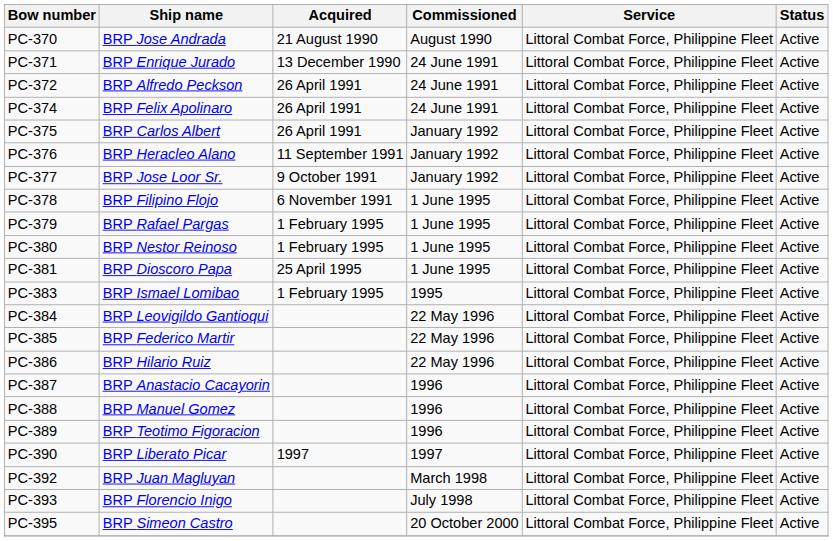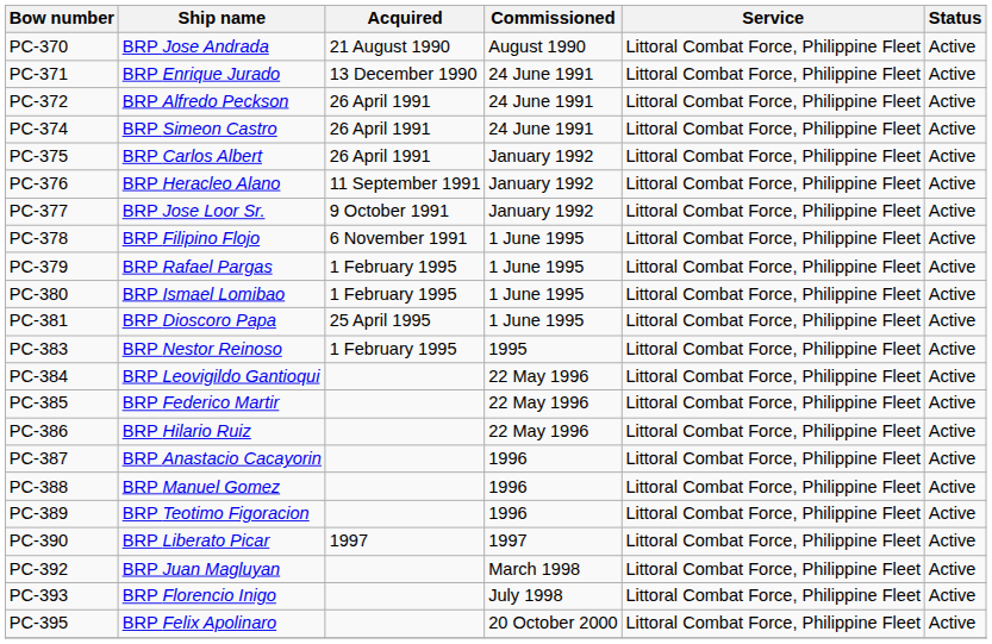 <table class="wikitable">
 <tr>
 <th>Bow number</th>
 <th>Ship name</th>
 <th>Acquired</th>
 <th>Commissioned</th>
 <th>Service</th>
 <th>Status</th>
 </tr>
 <tr>
 <td>PC-370</td>
 <td><a href='#'>BRP <em>Jose Andrada</em></a></td>
 <td>21 August 1990</td>
 <td>August 1990</td>
 <td>Littoral Combat Force, Philippine Fleet</td>
 <td>Active</td>
 </tr>
 <tr>
 <td>PC-371</td>
 <td><a href='#'>BRP <em>Enrique Jurado</em></a></td>
 <td>13 December 1990</td>
 <td>24 June 1991</td>
 <td>Littoral Combat Force, Philippine Fleet</td>
 <td>Active</td>
 </tr>
 <tr>
 <td>PC-372</td>
 <td><a href='#'>BRP <em>Alfredo Peckson</em></a></td>
 <td>26 April 1991</td>
 <td>24 June 1991</td>
 <td>Littoral Combat Force, Philippine Fleet</td>
 <td>Active</td>
 </tr>
 <tr>
 <td>PC-374</td>
-<td><a href='#'>BRP <em>Felix Apolinaro</em></a></td>
+<td><a href='#'>BRP <em>Simeon Castro</em></a></td>
 <td>26 April 1991</td>
 <td>24 June 1991</td>
 <td>Littoral Combat Force, Philippine Fleet</td>
 <td>Active</td>
 </tr>
 <tr>
 <td>PC-375</td>
 <td><a href='#'>BRP <em>Carlos Albert</em></a></td>
 <td>26 April 1991</td>
 <td>January 1992</td>
 <td>Littoral Combat Force, Philippine Fleet</td>
 <td>Active</td>
 </tr>
 <tr>
 <td>PC-376</td>
 <td><a href='#'>BRP <em>Heracleo Alano</em></a></td>
 <td>11 September 1991</td>
 <td>January 1992</td>
 <td>Littoral Combat Force, Philippine Fleet</td>
 <td>Active</td>
 </tr>
 <tr>
 <td>PC-377</td>
 <td><a href='#'>BRP <em>Jose Loor Sr.</em></a></td>
 <td>9 October 1991</td>
 <td>January 1992</td>
 <td>Littoral Combat Force, Philippine Fleet</td>
 <td>Active</td>
 </tr>
 <tr>
 <td>PC-378</td>
 <td><a href='#'>BRP <em>Filipino Flojo</em></a></td>
 <td>6 November 1991</td>
 <td>1 June 1995</td>
 <td>Littoral Combat Force, Philippine Fleet</td>
 <td>Active</td>
 </tr>
 <tr>
 <td>PC-379</td>
 <td><a href='#'>BRP <em>Rafael Pargas</em></a></td>
 <td>1 February 1995</td>
 <td>1 June 1995</td>
 <td>Littoral Combat Force, Philippine Fleet</td>
 <td>Active</td>
 </tr>
 <tr>
 <td>PC-380</td>
-<td><a href='#'>BRP <em>Nestor Reinoso</em></a></td>
+<td><a href='#'>BRP <em>Ismael Lomibao</em></a></td>
 <td>1 February 1995</td>
 <td>1 June 1995</td>
 <td>Littoral Combat Force, Philippine Fleet</td>
 <td>Active</td>
 </tr>
 <tr>
 <td>PC-381</td>
 <td><a href='#'>BRP <em>Dioscoro Papa</em></a></td>
 <td>25 April 1995</td>
 <td>1 June 1995</td>
 <td>Littoral Combat Force, Philippine Fleet</td>
 <td>Active</td>
 </tr>
 <tr>
 <td>PC-383</td>
-<td><a href='#'>BRP <em>Ismael Lomibao</em></a></td>
+<td><a href='#'>BRP <em>Nestor Reinoso</em></a></td>
 <td>1 February 1995</td>
 <td>1995</td>
 <td>Littoral Combat Force, Philippine Fleet</td>
 <td>Active</td>
 </tr>
 <tr>
 <td>PC-384</td>
 <td><a href='#'>BRP <em>Leovigildo Gantioqui</em></a></td>
 <td></td>
 <td>22 May 1996</td>
 <td>Littoral Combat Force, Philippine Fleet</td>
 <td>Active</td>
 </tr>
 <tr>
 <td>PC-385</td>
 <td><a href='#'>BRP <em>Federico Martir</em></a></td>
 <td></td>
 <td>22 May 1996</td>
 <td>Littoral Combat Force, Philippine Fleet</td>
 <td>Active</td>
 </tr>
 <tr>
 <td>PC-386</td>
 <td><a href='#'>BRP <em>Hilario Ruiz</em></a></td>
 <td></td>
 <td>22 May 1996</td>
 <td>Littoral Combat Force, Philippine Fleet</td>
 <td>Active</td>
 </tr>
 <tr>
 <td>PC-387</td>
 <td><a href='#'>BRP <em>Anastacio Cacayorin</em></a></td>
 <td></td>
 <td>1996</td>
 <td>Littoral Combat Force, Philippine Fleet</td>
 <td>Active</td>
 </tr>
 <tr>
 <td>PC-388</td>
 <td><a href='#'>BRP <em>Manuel Gomez</em></a></td>
 <td></td>
 <td>1996</td>
 <td>Littoral Combat Force, Philippine Fleet</td>
 <td>Active</td>
 </tr>
 <tr>
 <td>PC-389</td>
 <td><a href='#'>BRP <em>Teotimo Figoracion</em></a></td>
 <td></td>
 <td>1996</td>
 <td>Littoral Combat Force, Philippine Fleet</td>
 <td>Active</td>
 </tr>
 <tr>
 <td>PC-390</td>
 <td><a href='#'>BRP <em>Liberato Picar</em></a></td>
 <td>1997</td>
 <td>1997</td>
 <td>Littoral Combat Force, Philippine Fleet</td>
 <td>Active</td>
 </tr>
 <tr>
 <td>PC-392</td>
 <td><a href='#'>BRP <em>Juan Magluyan</em></a></td>
 <td></td>
 <td>March 1998</td>
 <td>Littoral Combat Force, Philippine Fleet</td>
 <td>Active</td>
 </tr>
 <tr>
 <td>PC-393</td>
 <td><a href='#'>BRP <em>Florencio Inigo</em></a></td>
 <td></td>
 <td>July 1998</td>
 <td>Littoral Combat Force, Philippine Fleet</td>
 <td>Active</td>
 </tr>
 <tr>
 <td>PC-395</td>
-<td><a href='#'>BRP <em>Simeon Castro</em></a></td>
+<td><a href='#'>BRP <em>Felix Apolinaro</em></a></td>
 <td></td>
 <td>20 October 2000</td>
 <td>Littoral Combat Force, Philippine Fleet</td>
 <td>Active</td>
 </tr>
 <tr>
 </tr>
 <tr>
 </tr>
 </table>
